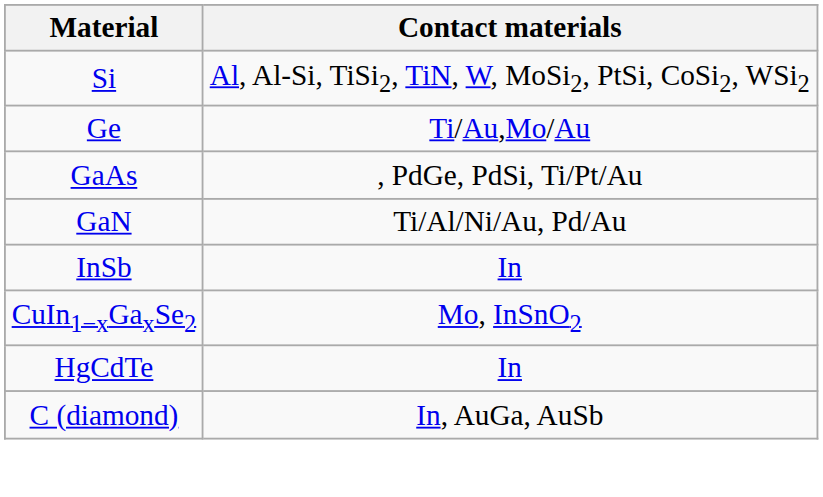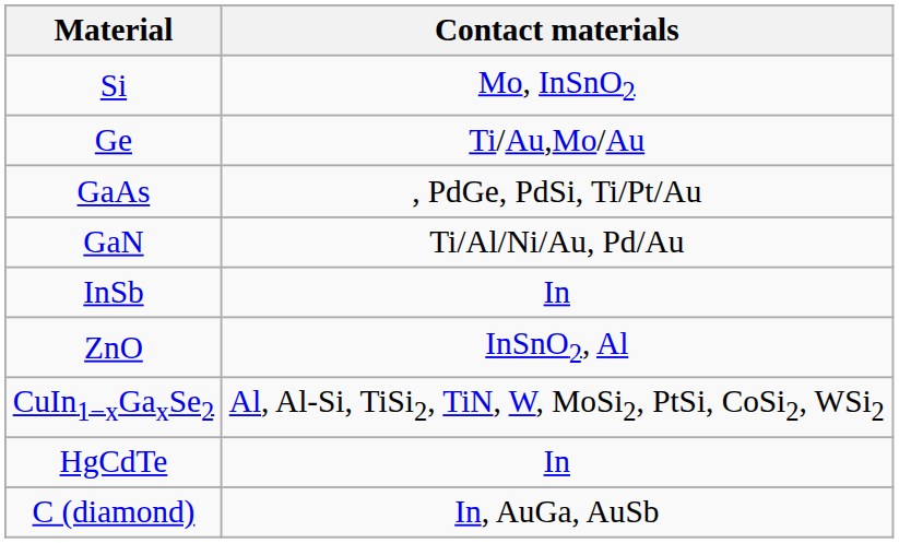 <table class="wikitable">
 <tr ---->
 <th>Material</th>
 <th>Contact materials</th>
 </tr>
 <tr ---->
 <td align="center"><a href='#'>Si</a></td>
-<td align="center"><a href='#'>Al</a>, Al-Si, TiSi<sub>2</sub>, <a href='#'>TiN</a>, <a href='#'>W</a>, MoSi<sub>2</sub>, PtSi, CoSi<sub>2</sub>, WSi<sub>2</sub></td>
+<td align="center"><a href='#'>Mo</a>, <a href='#'>InSnO<sub>2</sub></a></td>
 </tr>
 <tr ---->
 <td align="center"><a href='#'>Ge</a></td>
 <td align="center"><a href='#'>Ti</a>/<a href='#'>Au</a>,<a href='#'>Mo</a>/<a href='#'>Au</a></td>
 </tr>
 <tr ---->
 <td align="center"><a href='#'>GaAs</a></td>
 <td align="center">, PdGe, PdSi, Ti/Pt/Au</td>
 </tr>
 <tr ---->
 <td align="center"><a href='#'>GaN</a></td>
 <td align="center">Ti/Al/Ni/Au, Pd/Au</td>
 </tr>
 <tr ---->
 <td align="center"><a href='#'>InSb</a></td>
 <td align="center"><a href='#'>In</a></td>
 </tr>
 <tr ---->
+<td align="center"><a href='#'>ZnO</a></td>
+<td align="center"><a href='#'>InSnO<sub>2</sub></a>, <a href='#'>Al</a></td>
+</tr>
+<tr ---->
 <td align="center"><a href='#'>CuIn<sub>1−x</sub>Ga<sub>x</sub>Se<sub>2</sub></a></td>
-<td align="center"><a href='#'>Mo</a>, <a href='#'>InSnO<sub>2</sub></a></td>
+<td align="center"><a href='#'>Al</a>, Al-Si, TiSi<sub>2</sub>, <a href='#'>TiN</a>, <a href='#'>W</a>, MoSi<sub>2</sub>, PtSi, CoSi<sub>2</sub>, WSi<sub>2</sub></td>
 </tr>
 <tr ---->
 <td align="center"><a href='#'>HgCdTe</a></td>
 <td align="center"><a href='#'>In</a></td>
 </tr>
 <tr ---->
 <td align="center"><a href='#'>C (diamond)</a></td>
 <td align="center"><a href='#'>In</a>, AuGa, AuSb</td>
 </tr>
 </table>
